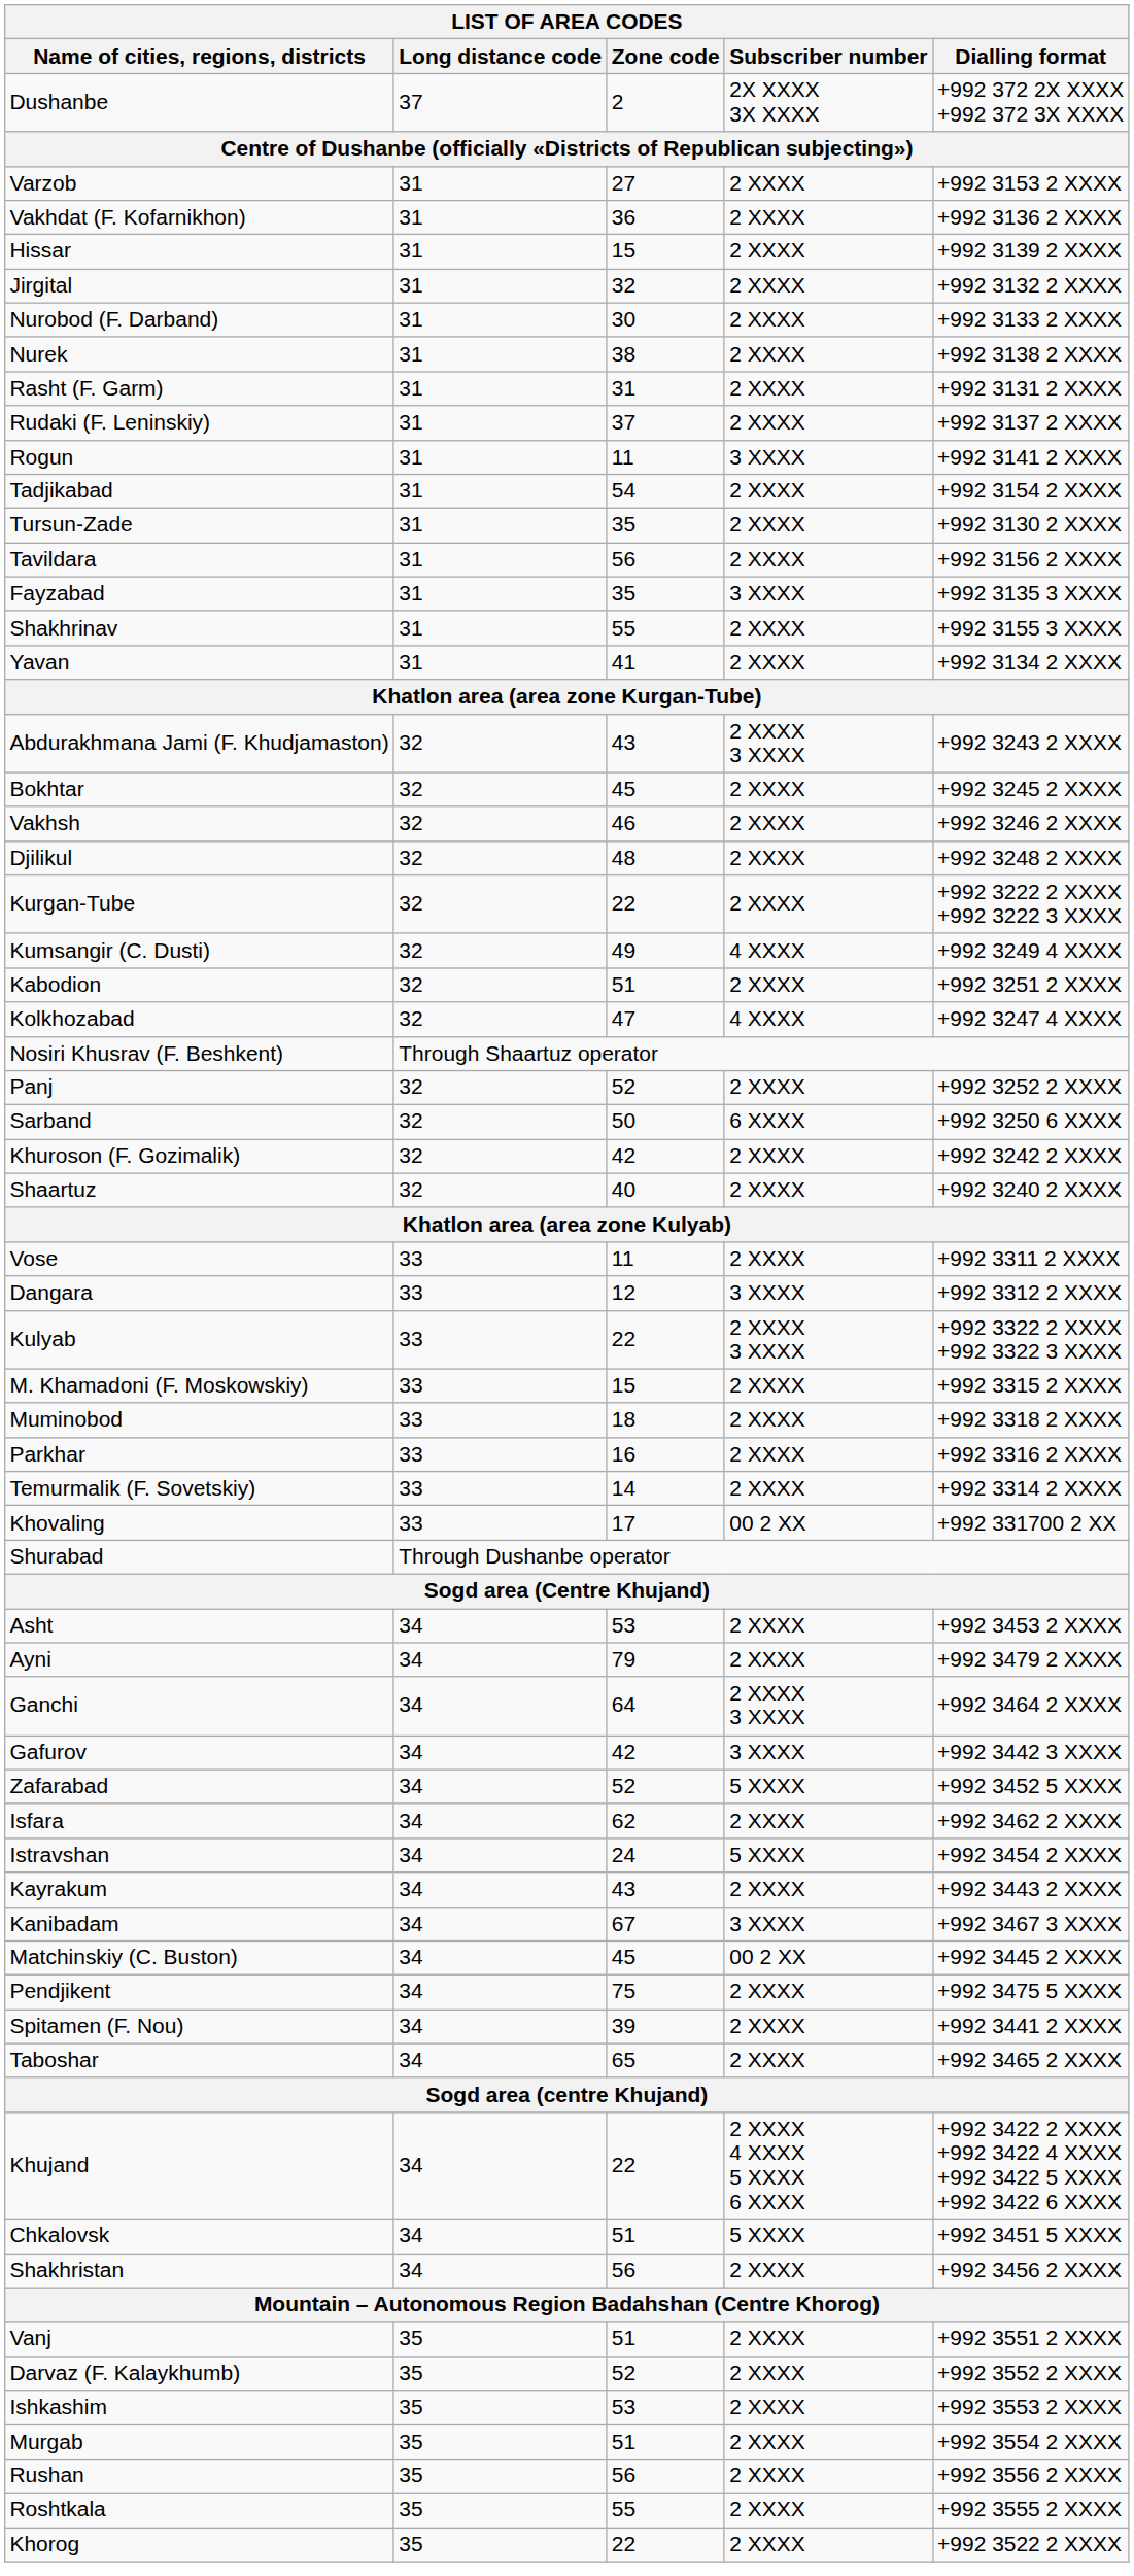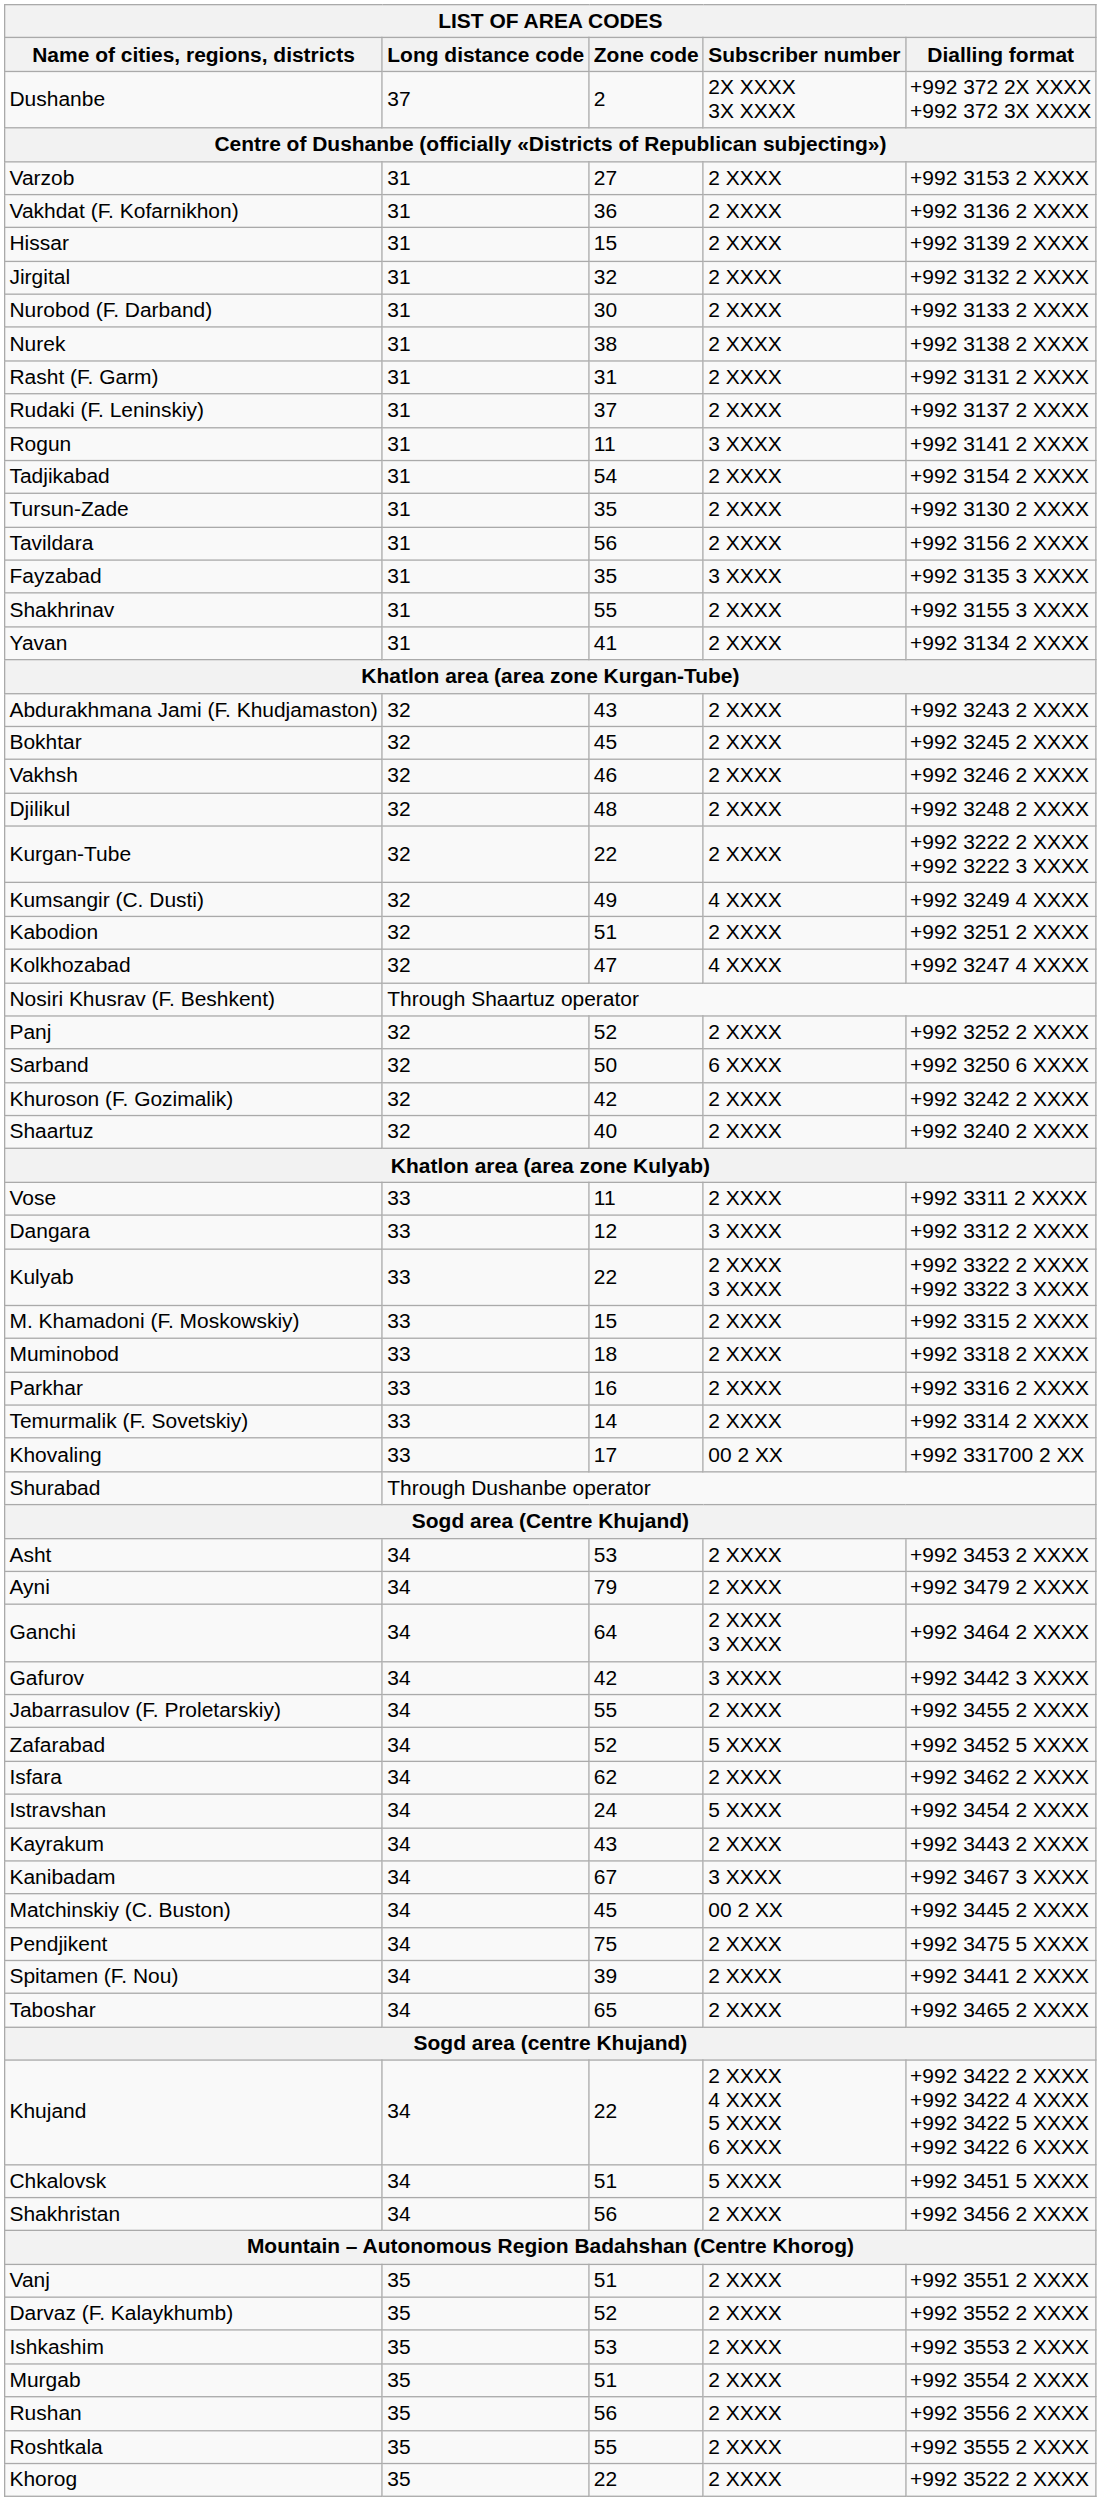 <table class="wikitable" border=1>
 <tr>
 <th colspan="5">LIST OF AREA CODES</th>
 </tr>
 <tr>
 <th>Name of cities, regions, districts</th>
 <th>Long distance code</th>
 <th>Zone code</th>
 <th>Subscriber number</th>
 <th>Dialling format</th>
 </tr>
 <tr>
 <td>Dushanbe</td>
 <td>37</td>
 <td>2</td>
 <td>2X XXXX<br>3X XXXX</td>
 <td>+992 372 2X XXXX<br>+992 372 3X XXXX</td>
 </tr>
 <tr>
 <th colspan="5">Centre of Dushanbe (officially «Districts of Republican subjecting»)</th>
 </tr>
 <tr>
 <td>Varzob</td>
 <td>31</td>
 <td>27</td>
 <td>2 XXXX</td>
 <td>+992 3153 2 XXXX</td>
 </tr>
 <tr>
 <td>Vakhdat (F. Kofarnikhon)</td>
 <td>31</td>
 <td>36</td>
 <td>2 XXXX</td>
 <td>+992 3136 2 XXXX</td>
 </tr>
 <tr>
 <td>Hissar</td>
 <td>31</td>
 <td>15</td>
 <td>2 XXXX</td>
 <td>+992 3139 2 XXXX</td>
 </tr>
 <tr>
 <td>Jirgital</td>
 <td>31</td>
 <td>32</td>
 <td>2 XXXX</td>
 <td>+992 3132 2 XXXX</td>
 </tr>
 <tr>
 <td>Nurobod (F. Darband)</td>
 <td>31</td>
 <td>30</td>
 <td>2 XXXX</td>
 <td>+992 3133 2 XXXX</td>
 </tr>
 <tr>
 <td>Nurek</td>
 <td>31</td>
 <td>38</td>
 <td>2 XXXX</td>
 <td>+992 3138 2 XXXX</td>
 </tr>
 <tr>
 <td>Rasht (F. Garm)</td>
 <td>31</td>
 <td>31</td>
 <td>2 XXXX</td>
 <td>+992 3131 2 XXXX</td>
 </tr>
 <tr>
 <td>Rudaki (F. Leninskiy)</td>
 <td>31</td>
 <td>37</td>
 <td>2 XXXX</td>
 <td>+992 3137 2 XXXX</td>
 </tr>
 <tr>
 <td>Rogun</td>
 <td>31</td>
 <td>11</td>
 <td>3 XXXX</td>
 <td>+992 3141 2 XXXX</td>
 </tr>
 <tr>
 <td>Tadjikabad</td>
 <td>31</td>
 <td>54</td>
 <td>2 XXXX</td>
 <td>+992 3154 2 XXXX</td>
 </tr>
 <tr>
 <td>Tursun-Zade</td>
 <td>31</td>
 <td>35</td>
 <td>2 XXXX</td>
 <td>+992 3130 2 XXXX</td>
 </tr>
 <tr>
 <td>Tavildara</td>
 <td>31</td>
 <td>56</td>
 <td>2 XXXX</td>
 <td>+992 3156 2 XXXX</td>
 </tr>
 <tr>
 <td>Fayzabad</td>
 <td>31</td>
 <td>35</td>
 <td>3 XXXX</td>
 <td>+992 3135 3 XXXX</td>
 </tr>
 <tr>
 <td>Shakhrinav</td>
 <td>31</td>
 <td>55</td>
 <td>2 XXXX</td>
 <td>+992 3155 3 XXXX</td>
 </tr>
 <tr>
 <td>Yavan</td>
 <td>31</td>
 <td>41</td>
 <td>2 XXXX</td>
 <td>+992 3134 2 XXXX</td>
 </tr>
 <tr>
 <th colspan="5">Khatlon area (area zone Kurgan-Tube)</th>
 </tr>
 <tr>
 <td>Abdurakhmana Jami (F. Khudjamaston)</td>
 <td>32</td>
 <td>43</td>
-<td>2 XXXX<br>3 XXXX</td>
+<td>2 XXXX</td>
 <td>+992 3243 2 XXXX</td>
 </tr>
 <tr>
 <td>Bokhtar</td>
 <td>32</td>
 <td>45</td>
 <td>2 XXXX</td>
 <td>+992 3245 2 XXXX</td>
 </tr>
 <tr>
 <td>Vakhsh</td>
 <td>32</td>
 <td>46</td>
 <td>2 XXXX</td>
 <td>+992 3246 2 XXXX</td>
 </tr>
 <tr>
 <td>Djilikul</td>
 <td>32</td>
 <td>48</td>
 <td>2 XXXX</td>
 <td>+992 3248 2 XXXX</td>
 </tr>
 <tr>
 <td>Kurgan-Tube</td>
 <td>32</td>
 <td>22</td>
 <td>2 XXXX</td>
 <td>+992 3222 2 XXXX<br>+992 3222 3 XXXX</td>
 </tr>
 <tr>
 <td>Kumsangir (C. Dusti)</td>
 <td>32</td>
 <td>49</td>
 <td>4 XXXX</td>
 <td>+992 3249 4 XXXX</td>
 </tr>
 <tr>
 <td>Kabodion</td>
 <td>32</td>
 <td>51</td>
 <td>2 XXXX</td>
 <td>+992 3251 2 XXXX</td>
 </tr>
 <tr>
 <td>Kolkhozabad</td>
 <td>32</td>
 <td>47</td>
 <td>4 XXXX</td>
 <td>+992 3247 4 XXXX</td>
 </tr>
 <tr>
 <td>Nosiri Khusrav (F. Beshkent)</td>
 <td colspan="4">Through Shaartuz operator</td>
 </tr>
 <tr>
 <td>Panj</td>
 <td>32</td>
 <td>52</td>
 <td>2 XXXX</td>
 <td>+992 3252 2 XXXX</td>
 </tr>
 <tr>
 <td>Sarband</td>
 <td>32</td>
 <td>50</td>
 <td>6 XXXX</td>
 <td>+992 3250 6 XXXX</td>
 </tr>
 <tr>
 <td>Khuroson (F. Gozimalik)</td>
 <td>32</td>
 <td>42</td>
 <td>2 XXXX</td>
 <td>+992 3242 2 XXXX</td>
 </tr>
 <tr>
 <td>Shaartuz</td>
 <td>32</td>
 <td>40</td>
 <td>2 XXXX</td>
 <td>+992 3240 2 XXXX</td>
 </tr>
 <tr>
 <th colspan="5">Khatlon area (area zone Kulyab)</th>
 </tr>
 <tr>
 <td>Vose</td>
 <td>33</td>
 <td>11</td>
 <td>2 XXXX</td>
 <td>+992 3311 2 XXXX</td>
 </tr>
 <tr>
 <td>Dangara</td>
 <td>33</td>
 <td>12</td>
 <td>3 XXXX</td>
 <td>+992 3312 2 XXXX</td>
 </tr>
 <tr>
 <td>Kulyab</td>
 <td>33</td>
 <td>22</td>
 <td>2 XXXX<br>3 XXXX</td>
 <td>+992 3322 2 XXXX<br>+992 3322 3 XXXX</td>
 </tr>
 <tr>
 <td>M. Khamadoni (F. Moskowskiy)</td>
 <td>33</td>
 <td>15</td>
 <td>2 XXXX</td>
 <td>+992 3315 2 XXXX</td>
 </tr>
 <tr>
 <td>Muminobod</td>
 <td>33</td>
 <td>18</td>
 <td>2 XXXX</td>
 <td>+992 3318 2 XXXX</td>
 </tr>
 <tr>
 <td>Parkhar</td>
 <td>33</td>
 <td>16</td>
 <td>2 XXXX</td>
 <td>+992 3316 2 XXXX</td>
 </tr>
 <tr>
 <td>Temurmalik (F. Sovetskiy)</td>
 <td>33</td>
 <td>14</td>
 <td>2 XXXX</td>
 <td>+992 3314 2 XXXX</td>
 </tr>
 <tr>
 <td>Khovaling</td>
 <td>33</td>
 <td>17</td>
 <td>00 2 XX</td>
 <td>+992 331700 2 XX</td>
 </tr>
 <tr>
 <td>Shurabad</td>
 <td colspan="4">Through Dushanbe operator</td>
 </tr>
 <tr>
 <th colspan="5">Sogd area (Centre Khujand)</th>
 </tr>
 <tr>
 <td>Asht</td>
 <td>34</td>
 <td>53</td>
 <td>2 XXXX</td>
 <td>+992 3453 2 XXXX</td>
 </tr>
 <tr>
 <td>Ayni</td>
 <td>34</td>
 <td>79</td>
 <td>2 XXXX</td>
 <td>+992 3479 2 XXXX</td>
 </tr>
 <tr>
 <td>Ganchi</td>
 <td>34</td>
 <td>64</td>
 <td>2 XXXX<br>3 XXXX</td>
 <td>+992 3464 2 XXXX</td>
 </tr>
 <tr>
 <td>Gafurov</td>
 <td>34</td>
 <td>42</td>
 <td>3 XXXX</td>
 <td>+992 3442 3 XXXX</td>
 </tr>
 <tr>
+<td>Jabarrasulov (F. Proletarskiy)</td>
+<td>34</td>
+<td>55</td>
+<td>2 XXXX</td>
+<td>+992 3455 2 XXXX</td>
+</tr>
+<tr>
 <td>Zafarabad</td>
 <td>34</td>
 <td>52</td>
 <td>5 XXXX</td>
 <td>+992 3452 5 XXXX</td>
 </tr>
 <tr>
 <td>Isfara</td>
 <td>34</td>
 <td>62</td>
 <td>2 XXXX</td>
 <td>+992 3462 2 XXXX</td>
 </tr>
 <tr>
 <td>Istravshan</td>
 <td>34</td>
 <td>24</td>
 <td>5 XXXX</td>
 <td>+992 3454 2 XXXX</td>
 </tr>
 <tr>
 <td>Kayrakum</td>
 <td>34</td>
 <td>43</td>
 <td>2 XXXX</td>
 <td>+992 3443 2 XXXX</td>
 </tr>
 <tr>
 <td>Kanibadam</td>
 <td>34</td>
 <td>67</td>
 <td>3 XXXX</td>
 <td>+992 3467 3 XXXX</td>
 </tr>
 <tr>
 <td>Matchinskiy (C. Buston)</td>
 <td>34</td>
 <td>45</td>
 <td>00 2 XX</td>
 <td>+992 3445 2 XXXX</td>
 </tr>
 <tr>
 <td>Pendjikent</td>
 <td>34</td>
 <td>75</td>
 <td>2 XXXX</td>
 <td>+992 3475 5 XXXX</td>
 </tr>
 <tr>
 <td>Spitamen (F. Nou)</td>
 <td>34</td>
 <td>39</td>
 <td>2 XXXX</td>
 <td>+992 3441 2 XXXX</td>
 </tr>
 <tr>
 <td>Taboshar</td>
 <td>34</td>
 <td>65</td>
 <td>2 XXXX</td>
 <td>+992 3465 2 XXXX</td>
 </tr>
 <tr>
 <th colspan="5">Sogd area (centre Khujand)</th>
 </tr>
 <tr>
 <td>Khujand</td>
 <td>34</td>
 <td>22</td>
 <td>2 XXXX<br>4 XXXX<br>5 XXXX<br>6 XXXX</td>
 <td>+992 3422 2 XXXX<br>+992 3422 4 XXXX<br>+992 3422 5 XXXX<br>+992 3422 6 XXXX</td>
 </tr>
 <tr>
 <td>Chkalovsk</td>
 <td>34</td>
 <td>51</td>
 <td>5 XXXX</td>
 <td>+992 3451 5 XXXX</td>
 </tr>
 <tr>
 <td>Shakhristan</td>
 <td>34</td>
 <td>56</td>
 <td>2 XXXX</td>
 <td>+992 3456 2 XXXX</td>
 </tr>
 <tr>
 <th colspan="5">Mountain – Autonomous Region Badahshan (Centre Khorog)</th>
 </tr>
 <tr>
 <td>Vanj</td>
 <td>35</td>
 <td>51</td>
 <td>2 XXXX</td>
 <td>+992 3551 2 XXXX</td>
 </tr>
 <tr>
 <td>Darvaz (F. Kalaykhumb)</td>
 <td>35</td>
 <td>52</td>
 <td>2 XXXX</td>
 <td>+992 3552 2 XXXX</td>
 </tr>
 <tr>
 <td>Ishkashim</td>
 <td>35</td>
 <td>53</td>
 <td>2 XXXX</td>
 <td>+992 3553 2 XXXX</td>
 </tr>
 <tr>
 <td>Murgab</td>
 <td>35</td>
 <td>51</td>
 <td>2 XXXX</td>
 <td>+992 3554 2 XXXX</td>
 </tr>
 <tr>
 <td>Rushan</td>
 <td>35</td>
 <td>56</td>
 <td>2 XXXX</td>
 <td>+992 3556 2 XXXX</td>
 </tr>
 <tr>
 <td>Roshtkala</td>
 <td>35</td>
 <td>55</td>
 <td>2 XXXX</td>
 <td>+992 3555 2 XXXX</td>
 </tr>
 <tr>
 <td>Khorog</td>
 <td>35</td>
 <td>22</td>
 <td>2 XXXX</td>
 <td>+992 3522 2 XXXX</td>
 </tr>
 </table>
